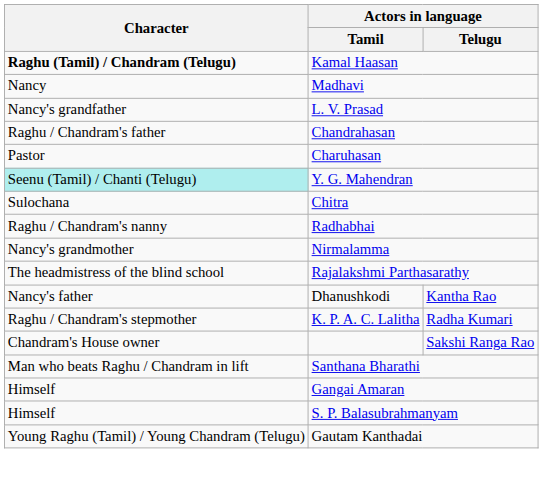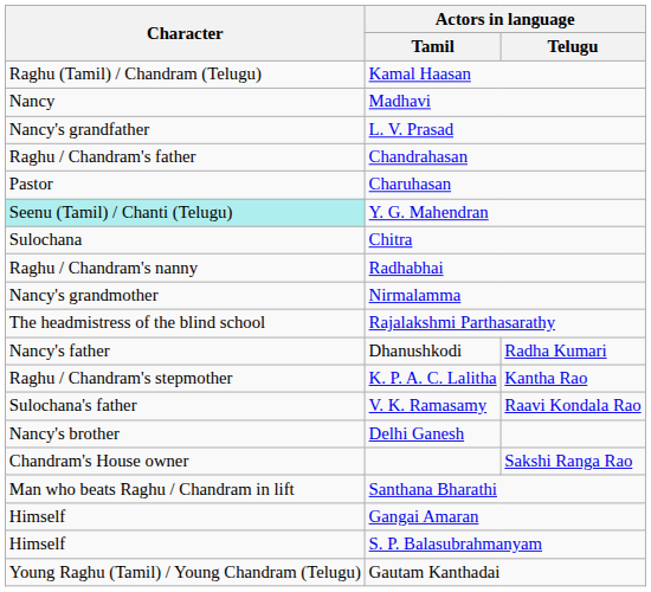 <table class="wikitable">
 <tr>
 <th rowspan="2">Character</th>
 <th colspan="2">Actors in language</th>
 </tr>
 <tr>
 <th>Tamil</th>
 <th>Telugu</th>
 </tr>
 <tr>
-<td><strong>Raghu (Tamil) / Chandram (Telugu)</strong></td>
+<td>Raghu (Tamil) / Chandram (Telugu)</td>
 <td colspan="2" !><a href='#'>Kamal Haasan</a></td>
 </tr>
 <tr>
 <td>Nancy</td>
 <td colspan="2"><a href='#'>Madhavi</a></td>
 </tr>
 <tr>
 <td>Nancy's grandfather</td>
 <td colspan="2"><a href='#'>L. V. Prasad</a></td>
 </tr>
 <tr>
 <td>Raghu / Chandram's father</td>
 <td ! colspan="2"><a href='#'>Chandrahasan</a></td>
 </tr>
 <tr>
 <td>Pastor</td>
 <td colspan="2"><a href='#'>Charuhasan</a></td>
 </tr>
 <tr>
 <td style="background: paleturquoise;">Seenu (Tamil) / Chanti (Telugu)</td>
 <td colspan="2"><a href='#'>Y. G. Mahendran</a></td>
 </tr>
 <tr>
 <td>Sulochana</td>
 <td colspan="2"><a href='#'>Chitra</a></td>
 </tr>
 <tr>
 <td>Raghu / Chandram's nanny</td>
 <td colspan="2"><a href='#'>Radhabhai</a></td>
 </tr>
 <tr>
 <td>Nancy's grandmother</td>
 <td colspan="2"><a href='#'>Nirmalamma</a></td>
 </tr>
 <tr>
 <td>The headmistress of the blind school</td>
 <td colspan="2"><a href='#'>Rajalakshmi Parthasarathy</a></td>
 </tr>
 <tr>
 <td>Nancy's father</td>
 <td>Dhanushkodi</td>
-<td><a href='#'>Kantha Rao</a></td>
+<td><a href='#'>Radha Kumari</a></td>
 </tr>
 <tr>
 <td>Raghu / Chandram's stepmother</td>
 <td><a href='#'>K. P. A. C. Lalitha</a></td>
-<td><a href='#'>Radha Kumari</a></td>
+<td><a href='#'>Kantha Rao</a></td>
+</tr>
+<tr>
+<td>Sulochana's father</td>
+<td><a href='#'>V. K. Ramasamy</a></td>
+<td><a href='#'>Raavi Kondala Rao</a></td>
+</tr>
+<tr>
+<td>Nancy's brother</td>
+<td><a href='#'>Delhi Ganesh</a></td>
+<td></td>
 </tr>
 <tr>
 <td>Chandram's House owner</td>
 <td></td>
 <td><a href='#'>Sakshi Ranga Rao</a></td>
 </tr>
 <tr>
 <td>Man who beats Raghu / Chandram in lift</td>
 <td colspan="2"><a href='#'>Santhana Bharathi</a></td>
 </tr>
 <tr>
 <td>Himself</td>
 <td colspan="2"><a href='#'>Gangai Amaran</a></td>
 </tr>
 <tr>
 <td>Himself</td>
 <td colspan="2"><a href='#'>S. P. Balasubrahmanyam</a></td>
 </tr>
 <tr>
 <td>Young Raghu (Tamil) / Young Chandram (Telugu)</td>
 <td colspan="2">Gautam Kanthadai</td>
 </tr>
 </table>
